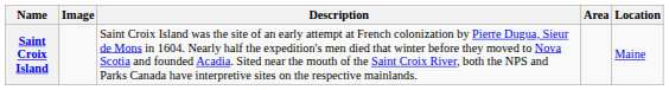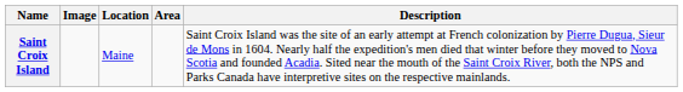 <table class="sortable wikitable">
 <tr>
 <th scope="col">Name</th>
 <th scope="col" class="unsortable">Image</th>
+<th scope="col">Location</th>
+<th scope="col">Area</th>
 <th scope="col" class="unsortable">Description</th>
-<th scope="col">Area</th>
-<th scope="col">Location</th>
 </tr>
 <tr>
 <th scope="row"><a href='#'>Saint Croix Island</a></th>
 <td></td>
+<td><a href='#'>Maine</a></td>
+<td></td>
 <td>Saint Croix Island was the site of an early attempt at French colonization by <a href='#'>Pierre Dugua, Sieur de Mons</a> in 1604. Nearly half the expedition's men died that winter before they moved to <a href='#'>Nova Scotia</a> and founded <a href='#'>Acadia</a>. Sited near the mouth of the <a href='#'>Saint Croix River</a>, both the NPS and Parks Canada have interpretive sites on the respective mainlands.</td>
-<td></td>
-<td><a href='#'>Maine</a></td>
 </tr>
 </table>
